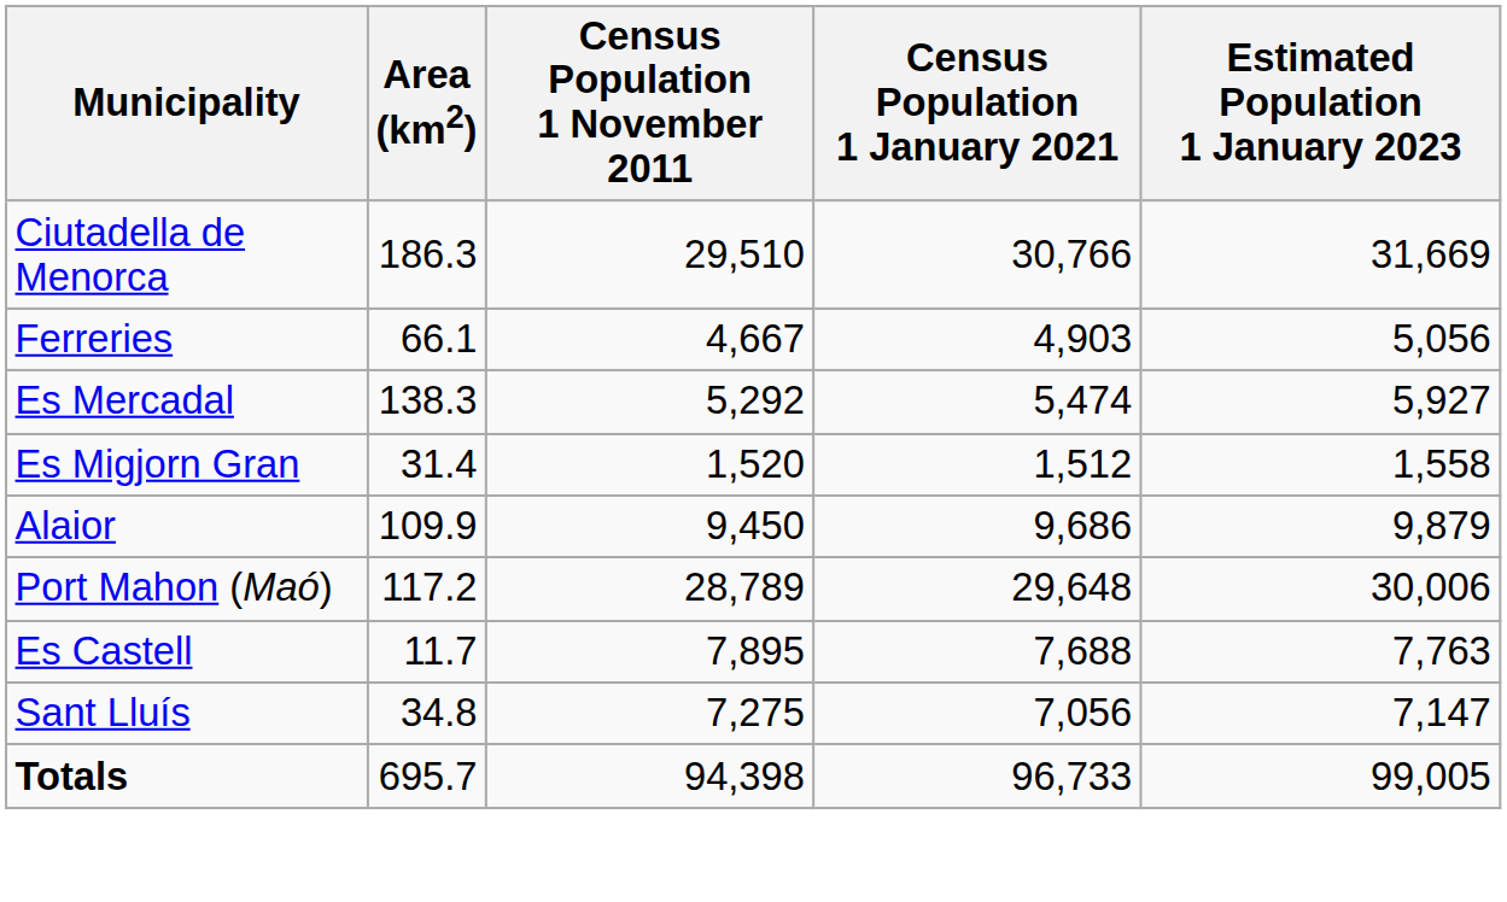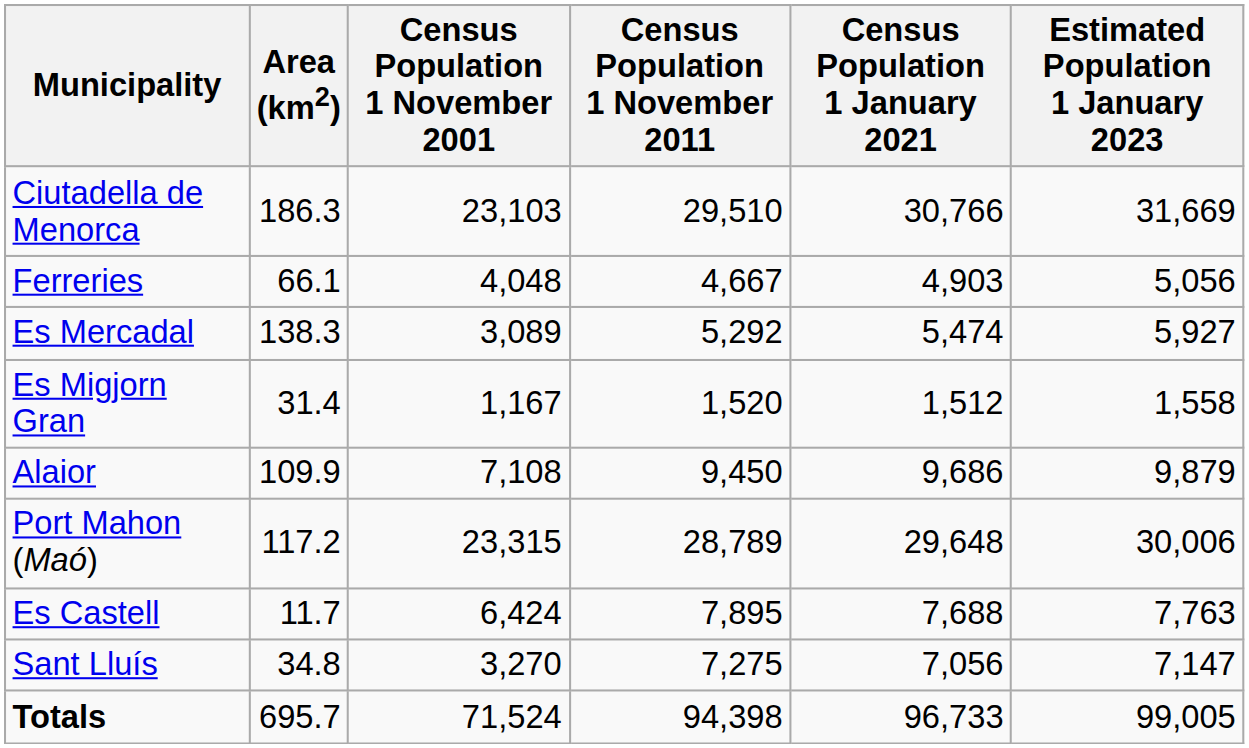 <table class="sortable wikitable">
 <tr>
 <th scope="col">Municipality</th>
 <th scope="col">Area<br> (km<sup>2</sup>)</th>
+<th scope="col">Census Population<br> 1 November 2001</th>
 <th scope="col">Census Population<br> 1 November 2011</th>
 <th scope="col">Census Population<br> 1 January 2021</th>
 <th scope="col">Estimated Population<br> 1 January 2023</th>
 </tr>
 <tr>
 <td><a href='#'>Ciutadella de Menorca</a></td>
 <td align="right">186.3</td>
+<td align="right">23,103</td>
 <td align="right">29,510</td>
 <td align="right">30,766</td>
 <td align="right">31,669</td>
 </tr>
 <tr>
 <td><a href='#'>Ferreries</a></td>
 <td align="right">66.1</td>
+<td align="right">4,048</td>
 <td align="right">4,667</td>
 <td align="right">4,903</td>
 <td align="right">5,056</td>
 </tr>
 <tr>
 <td><a href='#'>Es Mercadal</a></td>
 <td align="right">138.3</td>
+<td align="right">3,089</td>
 <td align="right">5,292</td>
 <td align="right">5,474</td>
 <td align="right">5,927</td>
 </tr>
 <tr>
 <td><a href='#'>Es Migjorn Gran</a></td>
 <td align="right">31.4</td>
+<td align="right">1,167</td>
 <td align="right">1,520</td>
 <td align="right">1,512</td>
 <td align="right">1,558</td>
 </tr>
 <tr>
 <td><a href='#'>Alaior</a></td>
 <td align="right">109.9</td>
+<td align="right">7,108</td>
 <td align="right">9,450</td>
 <td align="right">9,686</td>
 <td align="right">9,879</td>
 </tr>
 <tr>
 <td><a href='#'>Port Mahon</a> (<em>Maó</em>)</td>
 <td align="right">117.2</td>
+<td align="right">23,315</td>
 <td align="right">28,789</td>
 <td align="right">29,648</td>
 <td align="right">30,006</td>
 </tr>
 <tr>
 <td><a href='#'>Es Castell</a></td>
 <td align="right">11.7</td>
+<td align="right">6,424</td>
 <td align="right">7,895</td>
 <td align="right">7,688</td>
 <td align="right">7,763</td>
 </tr>
 <tr>
 <td><a href='#'>Sant Lluís</a></td>
 <td align="right">34.8</td>
+<td align="right">3,270</td>
 <td align="right">7,275</td>
 <td align="right">7,056</td>
 <td align="right">7,147</td>
 </tr>
 <tr>
 <td><strong>Totals</strong></td>
 <td align="right">695.7</td>
+<td align="right">71,524</td>
 <td align="right">94,398</td>
 <td align="right">96,733</td>
 <td align="right">99,005</td>
 </tr>
 </table>
